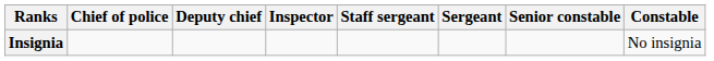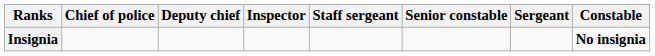 <table class="wikitable">
 <tr>
 <th>Ranks</th>
 <th>Chief of police</th>
 <th>Deputy chief</th>
 <th>Inspector</th>
 <th>Staff sergeant</th>
+<th>Senior constable</th>
 <th>Sergeant</th>
-<th>Senior constable</th>
 <th>Constable</th>
 </tr>
 <tr>
 <th>Insignia</th>
 <td></td>
 <td></td>
 <td></td>
 <td></td>
 <td></td>
 <td></td>
-<td>No insignia</td>
+<td><strong>No insignia</strong></td>
 </tr>
 </table>
